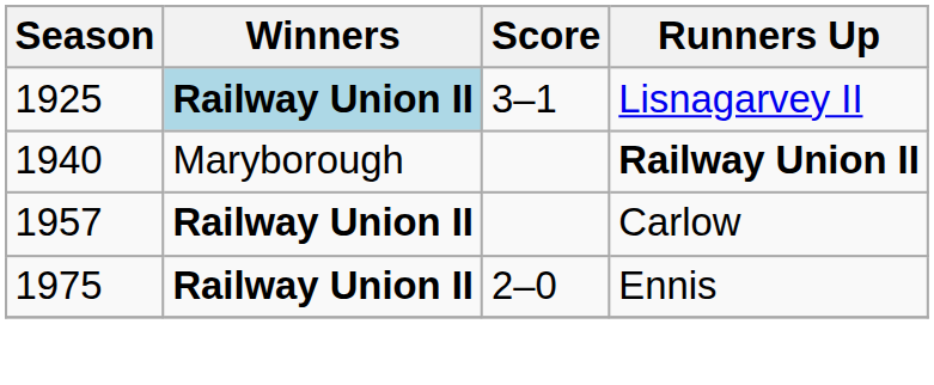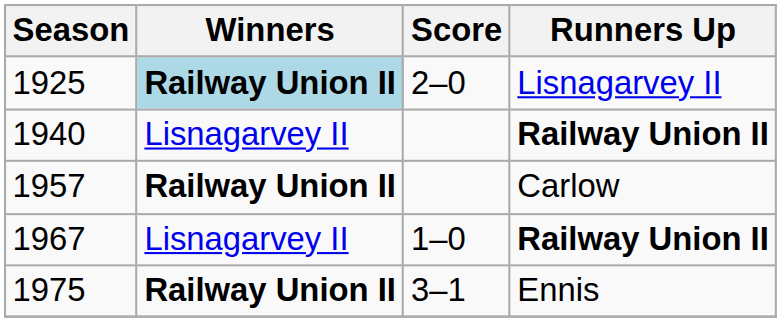 <table class="wikitable collapsible">
 <tr>
 <th>Season</th>
 <th>Winners</th>
 <th>Score</th>
 <th>Runners Up</th>
 </tr>
 <tr>
 <td>1925</td>
 <td style="background: lightblue;"><strong>Railway Union II</strong></td>
-<td>3–1 </td>
+<td>2–0</td>
 <td><a href='#'>Lisnagarvey II</a></td>
 </tr>
 <tr>
 <td>1940</td>
-<td>Maryborough</td>
+<td><a href='#'>Lisnagarvey II</a></td>
 <td></td>
 <td><strong>Railway Union II</strong></td>
 </tr>
 <tr>
 <td>1957</td>
 <td><strong>Railway Union II</strong></td>
 <td></td>
 <td>Carlow</td>
 </tr>
 <tr>
+<td>1967</td>
+<td><a href='#'>Lisnagarvey II</a></td>
+<td>1–0</td>
+<td><strong>Railway Union II</strong></td>
+</tr>
+<tr>
 <td>1975</td>
 <td><strong>Railway Union II</strong></td>
-<td>2–0</td>
+<td>3–1 </td>
 <td>Ennis</td>
 </tr>
 <tr>
 </tr>
 </table>
